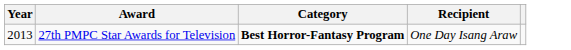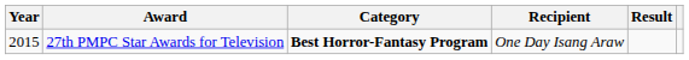 <table class="wikitable">
 <tr>
 <th>Year</th>
 <th>Award</th>
 <th>Category</th>
 <th>Recipient</th>
+<th>Result</th>
 <th></th>
 </tr>
 <tr>
-<td>2013</td>
+<td>2015</td>
 <td><a href='#'>27th PMPC Star Awards for Television</a></td>
 <td><strong>Best Horror-Fantasy Program</strong></td>
 <td><em>One Day Isang Araw</em></td>
 <td></td>
+<td></td>
 </tr>
 </table>
